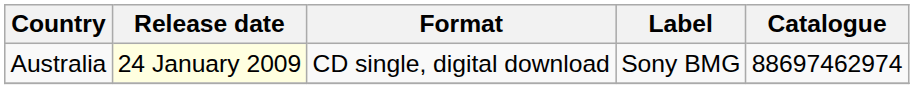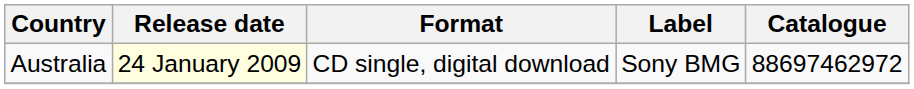 <table class="wikitable">
 <tr>
 <th>Country</th>
 <th>Release date</th>
 <th>Format</th>
 <th>Label</th>
 <th>Catalogue</th>
 </tr>
 <tr>
 <td>Australia</td>
 <td style="background: lightyellow;">24 January 2009</td>
 <td>CD single, digital download</td>
 <td>Sony BMG</td>
-<td>88697462974</td>
+<td>88697462972</td>
 </tr>
 <tr>
 </tr>
 </table>
